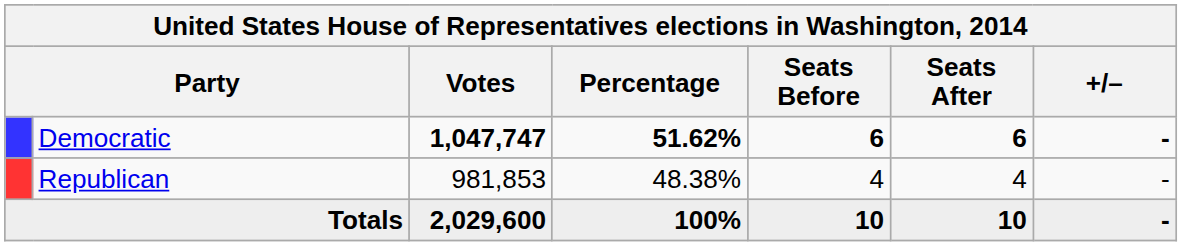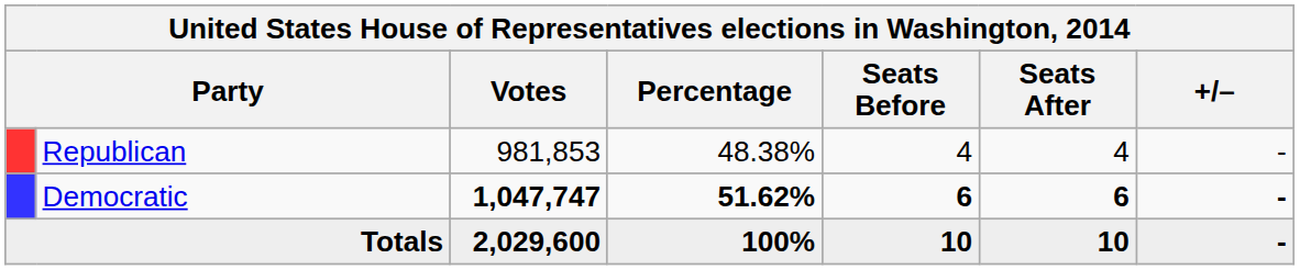 <table class="wikitable" style="font-size: 95%;">
 <tr>
 <th colspan="7">United States House of Representatives elections in Washington, 2014</th>
 </tr>
 <tr>
 <th colspan=2 style="width: 15em">Party</th>
 <th style="width: 5em">Votes</th>
 <th style="width: 7em">Percentage</th>
 <th style="width: 5em">Seats Before</th>
 <th style="width: 5em">Seats After</th>
 <th style="width: 5em">+/–</th>
 </tr>
 <tr>
+<th style="background-color:#FF3333; width: 3px"></th>
+<td style="width: 130px"><a href='#'>Republican</a></td>
+<td align="right">981,853</td>
+<td align="right">48.38%</td>
+<td align="right">4</td>
+<td align="right">4</td>
+<td align="right">-</td>
+</tr>
+<tr>
 <th style="background-color:#3333FF; width: 3px"></th>
 <td style="width: 130px"><a href='#'>Democratic</a></td>
 <td align="right"><strong>1,047,747</strong></td>
 <td align="right"><strong>51.62%</strong></td>
 <td align="right"><strong>6</strong></td>
 <td align="right"><strong>6</strong></td>
 <td align="right"><strong>-</strong></td>
-</tr>
-<tr>
-<th style="background-color:#FF3333; width: 3px"></th>
-<td style="width: 130px"><a href='#'>Republican</a></td>
-<td align="right">981,853</td>
-<td align="right">48.38%</td>
-<td align="right">4</td>
-<td align="right">4</td>
-<td align="right">-</td>
 </tr>
 <tr bgcolor="#EEEEEE">
 <td colspan="2" align="right"><strong>Totals</strong></td>
 <td align="right"><strong>2,029,600</strong></td>
 <td align="right"><strong>100%</strong></td>
 <td align="right"><strong>10</strong></td>
 <td align="right"><strong>10</strong></td>
 <td align="right"><strong>-</strong></td>
 </tr>
 </table>
